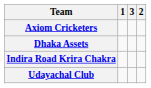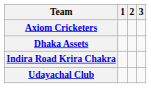 <table class="wikitable" style="font-size:85%; text-align:center;">
 <tr>
 <th>Team</th>
 <th>1</th>
+<th>2</th>
 <th>3</th>
-<th>2</th>
 </tr>
 <tr>
 <th align="left"><strong><a href='#'>Axiom Cricketers</a></strong></th>
 <td></td>
 <td></td>
 <td></td>
 </tr>
 <tr>
 <th align="left"><strong><a href='#'>Dhaka Assets</a></strong></th>
 <td></td>
 <td></td>
 <td></td>
 </tr>
 <tr>
 <th align="left"><strong><a href='#'>Indira Road Krira Chakra</a></strong></th>
 <td></td>
 <td></td>
 <td></td>
 </tr>
 <tr>
 <th align="left"><strong><a href='#'>Udayachal Club</a></strong></th>
 <td></td>
 <td></td>
 <td></td>
 </tr>
 </table>
